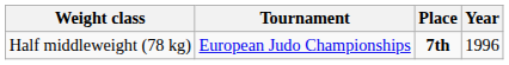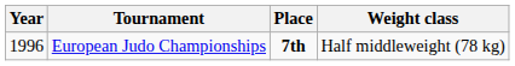 <table class=wikitable>
 <tr>
-<th>Weight class</th>
+<th>Year</th>
 <th>Tournament</th>
 <th>Place</th>
-<th>Year</th>
+<th>Weight class</th>
 </tr>
 <tr>
-<td>Half middleweight (78 kg)</td>
+<td>1996</td>
 <td><a href='#'>European Judo Championships</a></td>
 <td align="center"><strong>7th</strong></td>
-<td>1996</td>
+<td>Half middleweight (78 kg)</td>
 </tr>
 </table>
